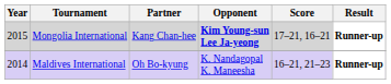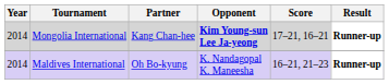 <table class="sortable wikitable" style="font-size: 90%;">
 <tr>
 <th>Year</th>
 <th>Tournament</th>
 <th>Partner</th>
 <th>Opponent</th>
 <th>Score</th>
 <th>Result</th>
 </tr>
 <tr style="background:#D5D5D5">
-<td align="center">2015</td>
+<td align="center">2014</td>
 <td align="left"><a href='#'>Mongolia International</a></td>
 <td align="left"> <a href='#'>Kang Chan-hee</a></td>
 <td align="left"><strong> <a href='#'>Kim Young-sun</a> <br>  <a href='#'>Lee Ja-yeong</a></strong></td>
 <td align="left">17–21, 16–21</td>
 <td style="text-align:left; background:white"> <strong>Runner-up</strong></td>
 </tr>
 <tr>
 </tr>
 <tr style="background:#D8CEF6">
 <td align="center">2014</td>
 <td align="left"><a href='#'>Maldives International</a></td>
 <td align="left"> <a href='#'>Oh Bo-kyung</a></td>
 <td align="left"> <a href='#'>K. Nandagopal</a> <br>  <a href='#'>K. Maneesha</a></td>
 <td align="left">16–21, 21–23</td>
 <td style="text-align:left; background:white"> <strong>Runner-up</strong></td>
 </tr>
 </table>
